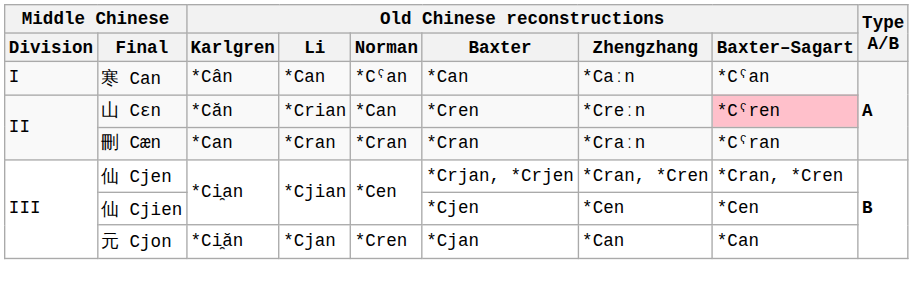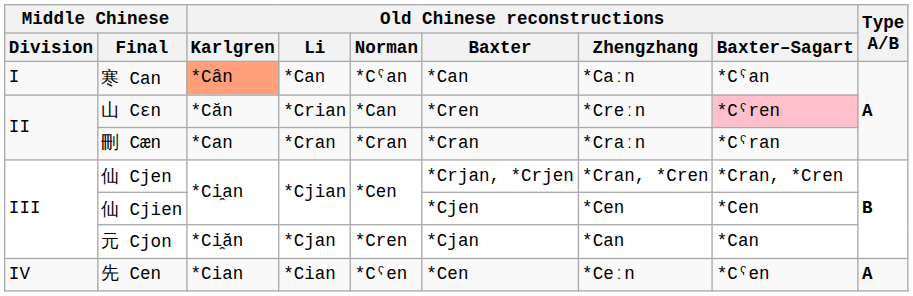 <table class="wikitable">
 <tr>
 <th colspan="2">Middle Chinese</th>
 <th colspan="6">Old Chinese reconstructions</th>
 <th rowspan="2">Type<br>A/B</th>
 </tr>
 <tr>
 <th>Division</th>
 <th>Final</th>
 <th>Karlgren</th>
 <th>Li</th>
 <th>Norman</th>
 <th>Baxter</th>
 <th>Zhengzhang</th>
 <th>Baxter–Sagart</th>
 </tr>
 <tr>
 <td>I</td>
 <td>寒 Can</td>
-<td>*Cân</td>
+<td style="background: lightsalmon;">*Cân</td>
 <td>*Can</td>
 <td>*Cˤan</td>
 <td>*Can</td>
 <td>*Caːn</td>
 <td>*Cˤan</td>
 <td rowspan="3"><strong>A</strong></td>
 </tr>
 <tr>
 <td rowspan="2">II</td>
 <td>山 Cɛn</td>
 <td>*Căn</td>
 <td>*Crian</td>
 <td>*Can</td>
 <td>*Cren</td>
 <td>*Creːn</td>
 <td style="background: pink;">*Cˤren</td>
 </tr>
 <tr>
 <td>刪 Cæn</td>
 <td>*Can</td>
 <td>*Cran</td>
 <td>*Cran</td>
 <td>*Cran</td>
 <td>*Craːn</td>
 <td>*Cˤran</td>
 </tr>
 <tr bgcolor="#ffffff">
 <td rowspan="3">III</td>
 <td>仙 Cjen</td>
 <td rowspan="2">*Ci̯an</td>
 <td rowspan="2">*Cjian</td>
 <td rowspan="2">*Cen</td>
 <td>*Crjan, *Crjen</td>
 <td>*Cran, *Cren</td>
 <td>*Cran, *Cren</td>
 <td rowspan="3"><strong>B</strong></td>
 </tr>
 <tr bgcolor="#ffffff">
 <td>仙 Cjien</td>
 <td>*Cjen</td>
 <td>*Cen</td>
 <td>*Cen</td>
 </tr>
 <tr bgcolor="#ffffff">
 <td>元 Cjon</td>
 <td>*Ci̯ăn</td>
 <td>*Cjan</td>
 <td>*Cren</td>
 <td>*Cjan</td>
 <td>*Can</td>
 <td>*Can</td>
 </tr>
+<tr>
+<td>IV</td>
+<td>先 Cen</td>
+<td>*Cian</td>
+<td>*Cian</td>
+<td>*Cˤen</td>
+<td>*Cen</td>
+<td>*Ceːn</td>
+<td>*Cˤen</td>
+<td><strong>A</strong></td>
+</tr>
 </table>
